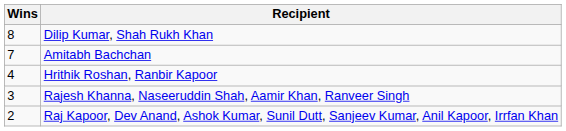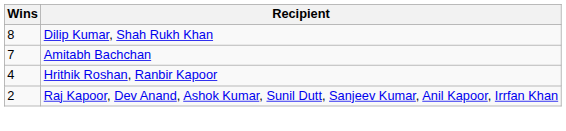 <table class="wikitable">
 <tr>
 <th>Wins</th>
 <th>Recipient</th>
 </tr>
 <tr>
 <td>8</td>
 <td><a href='#'>Dilip Kumar</a>, <a href='#'>Shah Rukh Khan</a></td>
 </tr>
 <tr>
 <td>7</td>
 <td><a href='#'>Amitabh Bachchan</a></td>
 </tr>
 <tr>
 <td>4</td>
 <td><a href='#'>Hrithik Roshan</a>, <a href='#'>Ranbir Kapoor</a></td>
 </tr>
 <tr>
-<td>3</td>
-<td><a href='#'>Rajesh Khanna</a>, <a href='#'>Naseeruddin Shah</a>, <a href='#'>Aamir Khan</a>, <a href='#'>Ranveer Singh</a></td>
-</tr>
-<tr>
 <td>2</td>
 <td><a href='#'>Raj Kapoor</a>, <a href='#'>Dev Anand</a>, <a href='#'>Ashok Kumar</a>, <a href='#'>Sunil Dutt</a>, <a href='#'>Sanjeev Kumar</a>, <a href='#'>Anil Kapoor</a>, <a href='#'>Irrfan Khan</a></td>
 </tr>
 </table>
